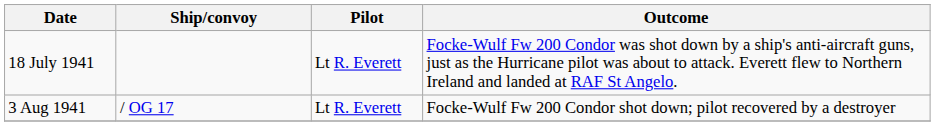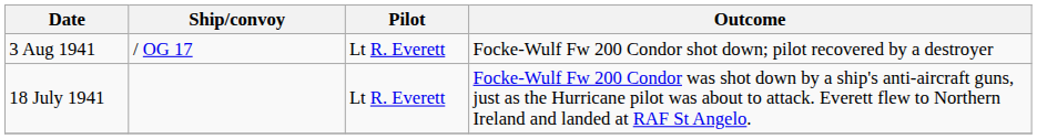 <table class="wikitable">
 <tr>
 <th width="100px">Date</th>
 <th width="180px">Ship/convoy</th>
 <th width="100px">Pilot</th>
 <th width="480px">Outcome</th>
 </tr>
 <tr>
+<td>3 Aug 1941</td>
+<td> / <a href='#'>OG 17</a></td>
+<td>Lt <a href='#'>R. Everett</a> </td>
+<td>Focke-Wulf Fw 200 Condor shot down; pilot recovered by a destroyer</td>
+</tr>
+<tr>
 <td>18 July 1941</td>
 <td></td>
 <td>Lt <a href='#'>R. Everett</a> </td>
 <td><a href='#'>Focke-Wulf Fw 200 Condor</a> was shot down by a ship's anti-aircraft guns, just as the Hurricane pilot was about to attack. Everett flew to Northern Ireland and landed at <a href='#'>RAF St Angelo</a>.</td>
 </tr>
 <tr>
-<td>3 Aug 1941</td>
-<td> / <a href='#'>OG 17</a></td>
-<td>Lt <a href='#'>R. Everett</a> </td>
-<td>Focke-Wulf Fw 200 Condor shot down; pilot recovered by a destroyer</td>
-</tr>
-<tr>
 </tr>
 </table>
